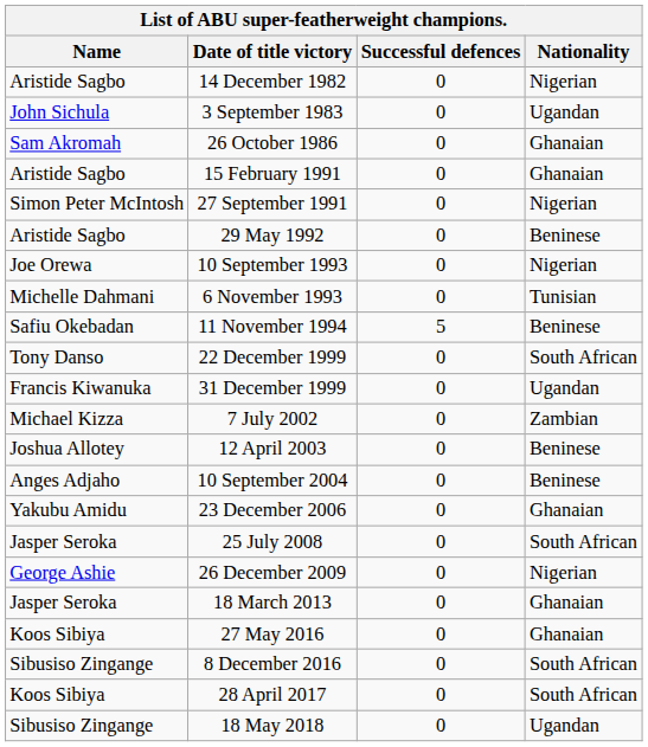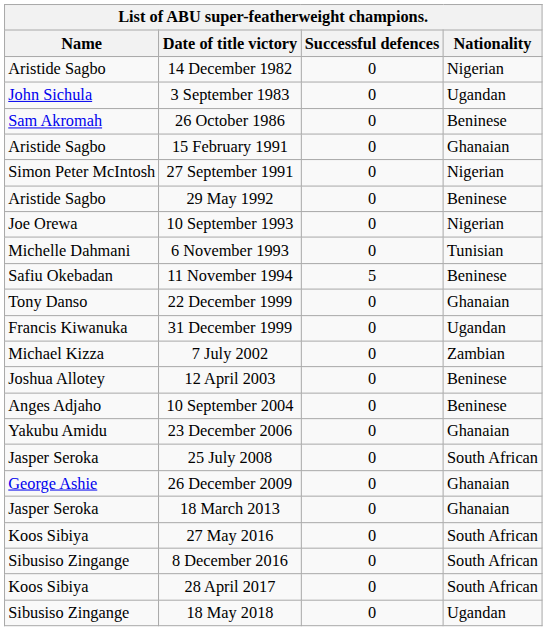 <table class="wikitable">
 <tr>
 <th colspan=4>List of ABU super-featherweight champions.</th>
 </tr>
 <tr>
 <th>Name</th>
 <th>Date of title victory</th>
 <th>Successful defences</th>
 <th>Nationality</th>
 </tr>
 <tr align=center>
 <td align=left>Aristide Sagbo</td>
 <td>14 December 1982</td>
 <td>0</td>
 <td align=left> Nigerian</td>
 </tr>
 <tr align=center>
 <td align=left><a href='#'>John Sichula</a></td>
 <td>3 September 1983</td>
 <td>0</td>
 <td align=left> Ugandan</td>
 </tr>
 <tr align=center>
 <td align=left><a href='#'>Sam Akromah</a></td>
 <td>26 October 1986</td>
 <td>0</td>
-<td align=left> Ghanaian</td>
+<td align=left> Beninese</td>
 </tr>
 <tr align=center>
 <td align=left>Aristide Sagbo</td>
 <td>15 February 1991</td>
 <td>0</td>
 <td align=left> Ghanaian</td>
 </tr>
 <tr align=center>
 <td align=left>Simon Peter McIntosh</td>
 <td>27 September 1991</td>
 <td>0</td>
 <td align=left> Nigerian</td>
 </tr>
 <tr align=center>
 <td align=left>Aristide Sagbo</td>
 <td>29 May 1992</td>
 <td>0</td>
 <td align=left> Beninese</td>
 </tr>
 <tr align=center>
 <td align=left>Joe Orewa</td>
 <td>10 September 1993</td>
 <td>0</td>
 <td align=left> Nigerian</td>
 </tr>
 <tr align=center>
 <td align=left>Michelle Dahmani</td>
 <td>6 November 1993</td>
 <td>0</td>
 <td align=left> Tunisian</td>
 </tr>
 <tr align=center>
 <td align=left>Safiu Okebadan</td>
 <td>11 November 1994</td>
 <td>5</td>
 <td align=left> Beninese</td>
 </tr>
 <tr align=center>
 <td align=left>Tony Danso</td>
 <td>22 December 1999</td>
 <td>0</td>
-<td align=left> South African</td>
+<td align=left> Ghanaian</td>
 </tr>
 <tr align=center>
 <td align=left>Francis Kiwanuka</td>
 <td>31 December 1999</td>
 <td>0</td>
 <td align=left> Ugandan</td>
 </tr>
 <tr align=center>
 <td align=left>Michael Kizza</td>
 <td>7 July 2002</td>
 <td>0</td>
 <td align=left> Zambian</td>
 </tr>
 <tr align=center>
 <td align=left>Joshua Allotey</td>
 <td>12 April 2003</td>
 <td>0</td>
 <td align=left> Beninese</td>
 </tr>
 <tr align=center>
 <td align=left>Anges Adjaho</td>
 <td>10 September 2004</td>
 <td>0</td>
 <td align=left> Beninese</td>
 </tr>
 <tr align=center>
 <td align=left>Yakubu Amidu</td>
 <td>23 December 2006</td>
 <td>0</td>
 <td align=left> Ghanaian</td>
 </tr>
 <tr align=center>
 <td align=left>Jasper Seroka</td>
 <td>25 July 2008</td>
 <td>0</td>
 <td align=left> South African</td>
 </tr>
 <tr align=center>
 <td align=left><a href='#'>George Ashie</a></td>
 <td>26 December 2009</td>
 <td>0</td>
-<td align=left> Nigerian</td>
+<td align=left> Ghanaian</td>
 </tr>
 <tr align=center>
 <td align=left>Jasper Seroka</td>
 <td>18 March 2013</td>
 <td>0</td>
 <td align=left> Ghanaian</td>
 </tr>
 <tr align=center>
 <td align=left>Koos Sibiya</td>
 <td>27 May 2016</td>
 <td>0</td>
-<td align=left> Ghanaian</td>
+<td align=left> South African</td>
 </tr>
 <tr align=center>
 <td align=left>Sibusiso Zingange</td>
 <td>8 December 2016</td>
 <td>0</td>
 <td align=left> South African</td>
 </tr>
 <tr align=center>
 <td align=left>Koos Sibiya</td>
 <td>28 April 2017</td>
 <td>0</td>
 <td align=left> South African</td>
 </tr>
 <tr align=center>
 <td align=left>Sibusiso Zingange</td>
 <td>18 May 2018</td>
 <td>0</td>
 <td align=left> Ugandan</td>
 </tr>
 </table>
